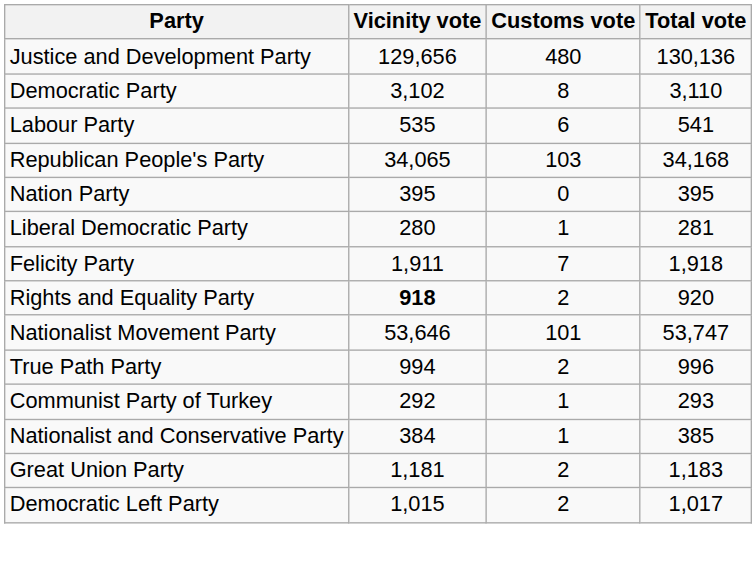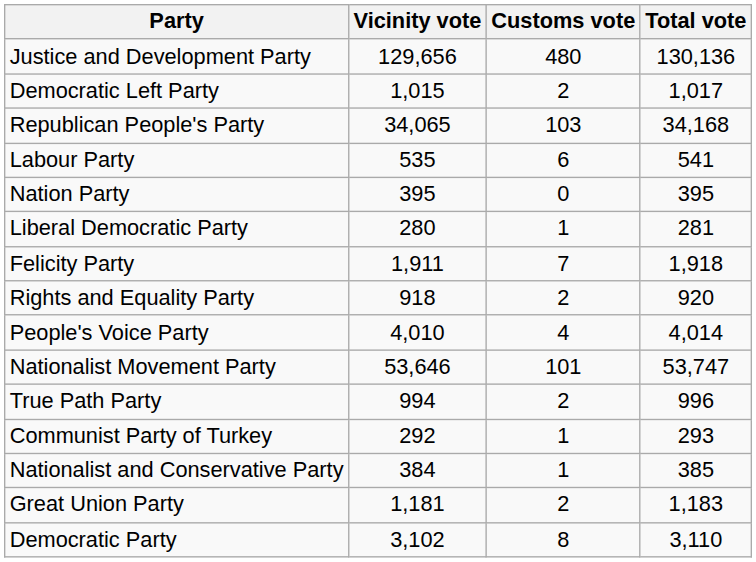 <table class="wikitable sortable">
 <tr>
 <th style="text-align:center;">Party</th>
 <th style="text-align:center;">Vicinity vote</th>
 <th style="text-align:center;">Customs vote</th>
 <th style="text-align:center;">Total vote</th>
 </tr>
 <tr>
 <td>Justice and Development Party</td>
 <td style="text-align:center;">129,656</td>
 <td style="text-align:center;">480</td>
 <td style="text-align:center;">130,136</td>
 </tr>
 <tr>
-<td>Democratic Party</td>
-<td style="text-align:center;">3,102</td>
-<td style="text-align:center;">8</td>
-<td style="text-align:center;">3,110</td>
+<td>Democratic Left Party</td>
+<td style="text-align:center;">1,015</td>
+<td style="text-align:center;">2</td>
+<td style="text-align:center;">1,017</td>
+</tr>
+<tr>
+<td>Republican People's Party</td>
+<td style="text-align:center;">34,065</td>
+<td style="text-align:center;">103</td>
+<td style="text-align:center;">34,168</td>
 </tr>
 <tr>
 <td>Labour Party</td>
 <td style="text-align:center;">535</td>
 <td style="text-align:center;">6</td>
 <td style="text-align:center;">541</td>
-</tr>
-<tr>
-<td>Republican People's Party</td>
-<td style="text-align:center;">34,065</td>
-<td style="text-align:center;">103</td>
-<td style="text-align:center;">34,168</td>
 </tr>
 <tr>
 <td>Nation Party</td>
 <td style="text-align:center;">395</td>
 <td style="text-align:center;">0</td>
 <td style="text-align:center;">395</td>
 </tr>
 <tr>
 <td>Liberal Democratic Party</td>
 <td style="text-align:center;">280</td>
 <td style="text-align:center;">1</td>
 <td style="text-align:center;">281</td>
 </tr>
 <tr>
 <td>Felicity Party</td>
 <td style="text-align:center;">1,911</td>
 <td style="text-align:center;">7</td>
 <td style="text-align:center;">1,918</td>
 </tr>
 <tr>
 <td>Rights and Equality Party</td>
-<td style="text-align:center;"><strong>918</strong></td>
+<td style="text-align:center;">918</td>
 <td style="text-align:center;">2</td>
 <td style="text-align:center;">920</td>
+</tr>
+<tr>
+<td>People's Voice Party</td>
+<td style="text-align:center;">4,010</td>
+<td style="text-align:center;">4</td>
+<td style="text-align:center;">4,014</td>
 </tr>
 <tr>
 <td>Nationalist Movement Party</td>
 <td style="text-align:center;">53,646</td>
 <td style="text-align:center;">101</td>
 <td style="text-align:center;">53,747</td>
 </tr>
 <tr>
 <td>True Path Party</td>
 <td style="text-align:center;">994</td>
 <td style="text-align:center;">2</td>
 <td style="text-align:center;">996</td>
 </tr>
 <tr>
 <td>Communist Party of Turkey</td>
 <td style="text-align:center;">292</td>
 <td style="text-align:center;">1</td>
 <td style="text-align:center;">293</td>
 </tr>
 <tr>
 <td>Nationalist and Conservative Party</td>
 <td style="text-align:center;">384</td>
 <td style="text-align:center;">1</td>
 <td style="text-align:center;">385</td>
 </tr>
 <tr>
 <td>Great Union Party</td>
 <td style="text-align:center;">1,181</td>
 <td style="text-align:center;">2</td>
 <td style="text-align:center;">1,183</td>
 </tr>
 <tr>
-<td>Democratic Left Party</td>
-<td style="text-align:center;">1,015</td>
-<td style="text-align:center;">2</td>
-<td style="text-align:center;">1,017</td>
+<td>Democratic Party</td>
+<td style="text-align:center;">3,102</td>
+<td style="text-align:center;">8</td>
+<td style="text-align:center;">3,110</td>
 </tr>
 </table>
